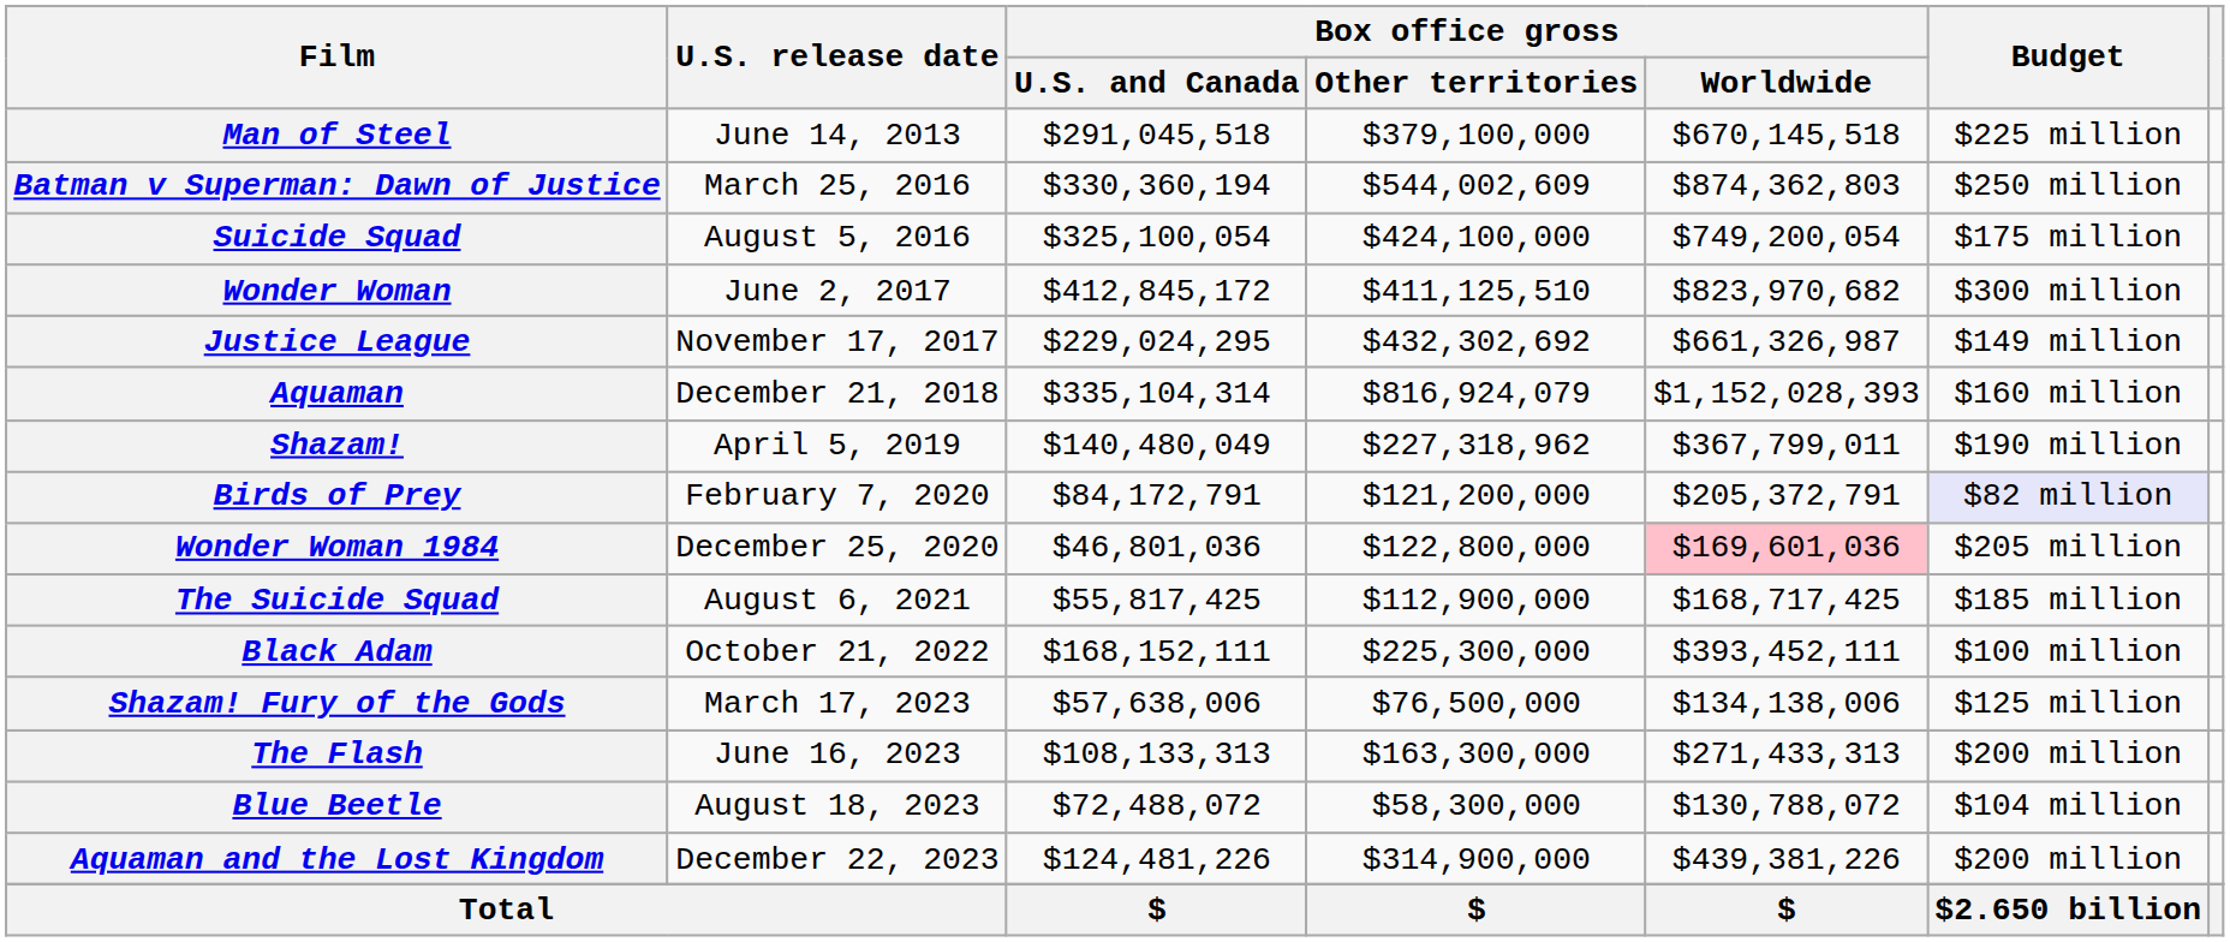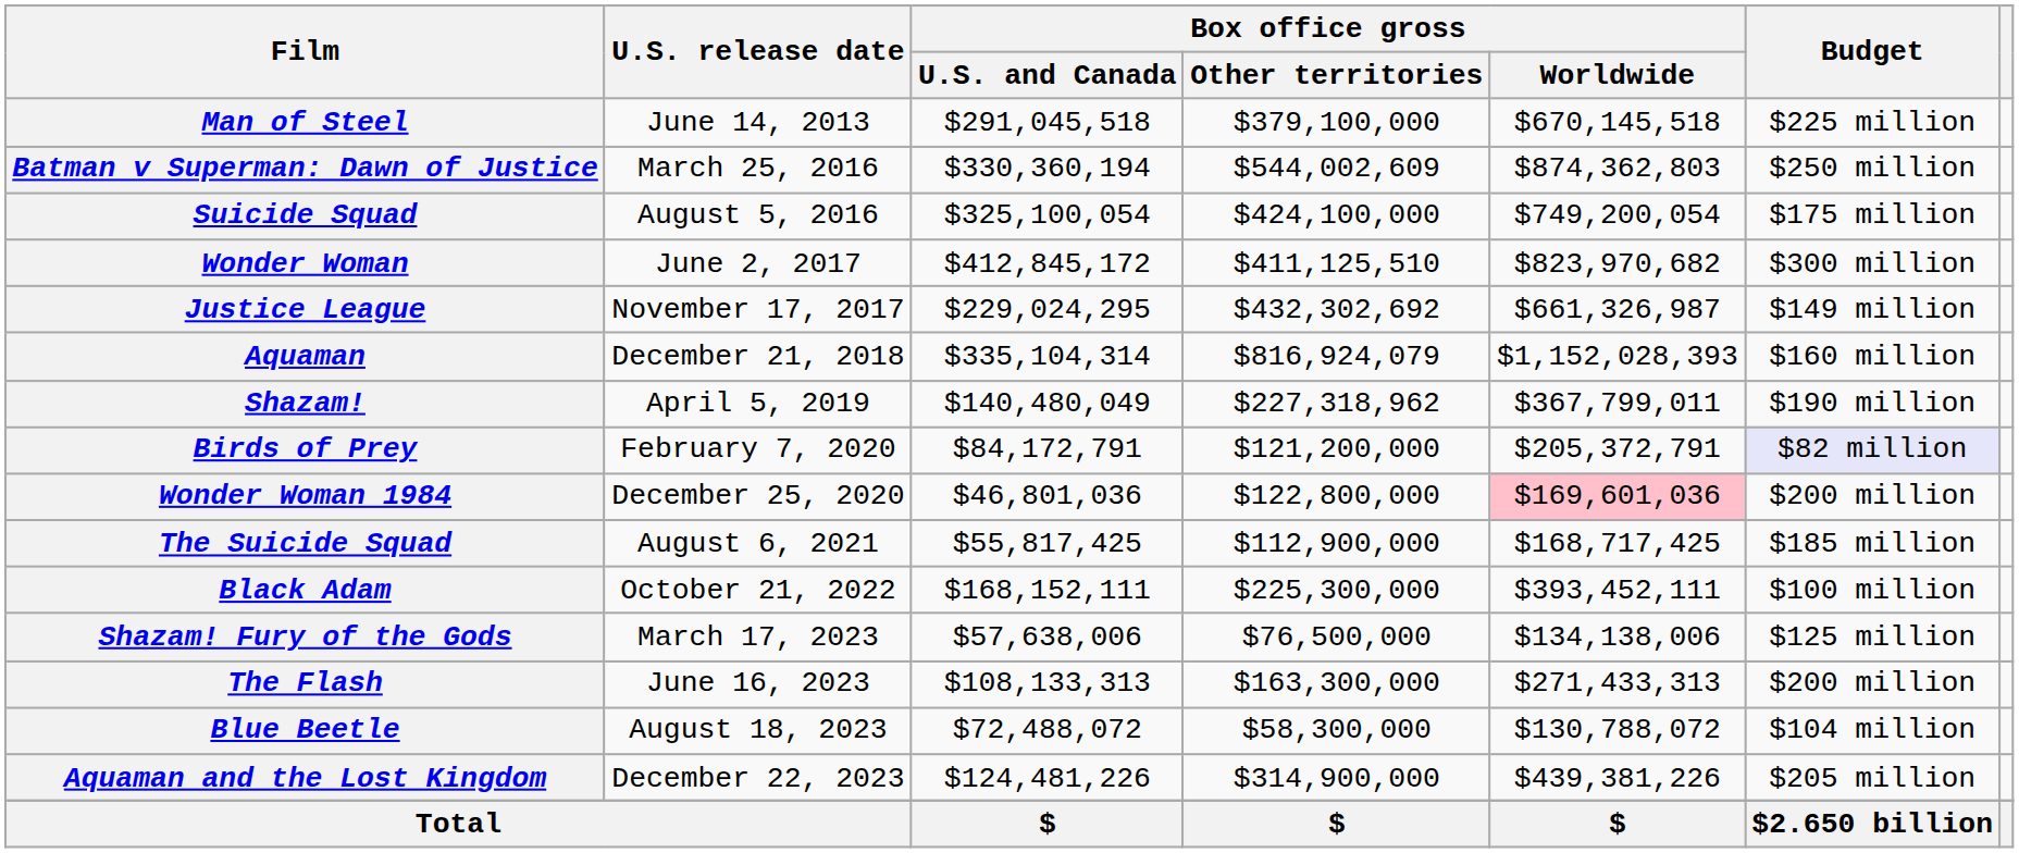 <table class="wikitable sortable plainrowheaders" style="text-align: center">
 <tr>
 <th scope="col" rowspan="2">Film</th>
 <th scope="col" rowspan="2">U.S. release date</th>
 <th scope="col" colspan="3">Box office gross</th>
 <th scope="col" rowspan="2">Budget</th>
 <th scope="col" rowspan="2" class=unsortable></th>
 </tr>
 <tr>
 <th scope="col">U.S. and Canada</th>
 <th scope="col">Other territories</th>
 <th scope="col">Worldwide</th>
 </tr>
 <tr>
 <th scope="row"><em><a href='#'>Man of Steel</a></em></th>
 <td>June 14, 2013</td>
 <td>$291,045,518</td>
 <td>$379,100,000</td>
 <td>$670,145,518</td>
 <td>$225 million</td>
 <td></td>
 </tr>
 <tr>
 <th scope="row"><em><a href='#'>Batman v Superman: Dawn of Justice</a></em></th>
 <td>March 25, 2016</td>
 <td>$330,360,194</td>
 <td>$544,002,609</td>
 <td>$874,362,803</td>
 <td>$250 million</td>
 <td></td>
 </tr>
 <tr>
 <th scope="row"><em><a href='#'>Suicide Squad</a></em></th>
 <td>August 5, 2016</td>
 <td>$325,100,054</td>
 <td>$424,100,000</td>
 <td>$749,200,054</td>
 <td>$175 million</td>
 <td></td>
 </tr>
 <tr>
 <th scope="row"><em><a href='#'>Wonder Woman</a></em></th>
 <td>June 2, 2017</td>
 <td>$412,845,172</td>
 <td>$411,125,510</td>
 <td>$823,970,682</td>
 <td>$300 million</td>
 <td></td>
 </tr>
 <tr>
 <th scope="row"><em><a href='#'>Justice League</a></em></th>
 <td>November 17, 2017</td>
 <td>$229,024,295</td>
 <td>$432,302,692</td>
 <td>$661,326,987</td>
 <td>$149 million</td>
 <td></td>
 </tr>
 <tr>
 <th scope="row"><em><a href='#'>Aquaman</a></em></th>
 <td>December 21, 2018</td>
 <td>$335,104,314</td>
 <td>$816,924,079</td>
 <td>$1,152,028,393</td>
 <td>$160 million</td>
 <td></td>
 </tr>
 <tr>
 <th scope="row"><em><a href='#'>Shazam!</a></em></th>
 <td>April 5, 2019</td>
 <td>$140,480,049</td>
 <td>$227,318,962</td>
 <td>$367,799,011</td>
 <td>$190 million</td>
 <td></td>
 </tr>
 <tr>
 <th scope="row"><em><a href='#'>Birds of Prey</a></em></th>
 <td>February 7, 2020</td>
 <td>$84,172,791</td>
 <td>$121,200,000</td>
 <td>$205,372,791</td>
 <td style="background: lavender;">$82 million</td>
 <td></td>
 </tr>
 <tr>
 <th scope="row"><em><a href='#'>Wonder Woman 1984</a></em></th>
 <td>December 25, 2020</td>
 <td>$46,801,036</td>
 <td>$122,800,000</td>
 <td style="background: pink;">$169,601,036</td>
-<td>$205 million</td>
+<td>$200 million</td>
 <td></td>
 </tr>
 <tr>
 <th scope="row"><em><a href='#'>The Suicide Squad</a></em></th>
 <td>August 6, 2021</td>
 <td>$55,817,425</td>
 <td>$112,900,000</td>
 <td>$168,717,425</td>
 <td>$185 million</td>
 <td></td>
 </tr>
 <tr>
 <th scope="row"><em><a href='#'>Black Adam</a></em></th>
 <td>October 21, 2022</td>
 <td>$168,152,111</td>
 <td>$225,300,000</td>
 <td>$393,452,111</td>
 <td>$100 million</td>
 <td></td>
 </tr>
 <tr>
 <th scope="row"><em><a href='#'>Shazam! Fury of the Gods</a></em></th>
 <td>March 17, 2023</td>
 <td>$57,638,006</td>
 <td>$76,500,000</td>
 <td>$134,138,006</td>
 <td>$125 million</td>
 <td></td>
 </tr>
 <tr>
 <th scope="row"><em><a href='#'>The Flash</a></em></th>
 <td>June 16, 2023</td>
 <td>$108,133,313</td>
 <td>$163,300,000</td>
 <td>$271,433,313</td>
 <td>$200 million</td>
 <td></td>
 </tr>
 <tr>
 <th scope="row"><em><a href='#'>Blue Beetle</a></em></th>
 <td>August 18, 2023</td>
 <td>$72,488,072</td>
 <td>$58,300,000</td>
 <td>$130,788,072</td>
 <td>$104 million</td>
 <td></td>
 </tr>
 <tr>
 <th scope="row"><em><a href='#'>Aquaman and the Lost Kingdom</a></em></th>
 <td>December 22, 2023</td>
 <td>$124,481,226</td>
 <td>$314,900,000</td>
 <td>$439,381,226</td>
-<td>$200 million</td>
+<td>$205 million</td>
 <td></td>
 </tr>
 <tr>
 </tr>
 <tr style="font-weight: bold">
 <th scope="col" colspan="2"><strong>Total</strong></th>
 <th>$</th>
 <th>$</th>
 <th>$</th>
 <th>$2.650 billion</th>
 <th></th>
 </tr>
 </table>
